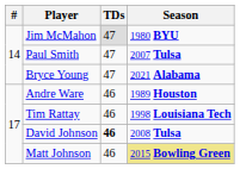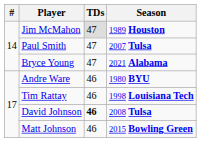 <table class="wikitable" style="font-size:90%; white-space: nowrap;">
 <tr>
 <th>#</th>
 <th>Player</th>
 <th>TDs</th>
 <th>Season</th>
 </tr>
 <tr>
 <td rowspan=3>14</td>
 <td><a href='#'>Jim McMahon</a></td>
 <td style="background: #DDDDDD;">47</td>
-<td><small><a href='#'>1980</a></small> <strong><a href='#'>BYU</a></strong></td>
+<td><small><a href='#'>1989</a></small> <strong><a href='#'>Houston</a></strong></td>
 </tr>
 <tr>
 <td><a href='#'>Paul Smith</a></td>
 <td>47</td>
 <td><small><a href='#'>2007</a></small> <strong><a href='#'>Tulsa</a></strong></td>
 </tr>
 <tr>
 <td><a href='#'>Bryce Young</a></td>
 <td>47</td>
 <td><small><a href='#'>2021</a></small> <strong><a href='#'>Alabama</a></strong></td>
 </tr>
 <tr>
 <td rowspan=4>17</td>
 <td><a href='#'>Andre Ware</a></td>
 <td>46</td>
-<td><small><a href='#'>1989</a></small> <strong><a href='#'>Houston</a></strong></td>
+<td><small><a href='#'>1980</a></small> <strong><a href='#'>BYU</a></strong></td>
 </tr>
 <tr>
 <td><a href='#'>Tim Rattay</a></td>
 <td>46</td>
 <td><small><a href='#'>1998</a></small> <strong><a href='#'>Louisiana Tech</a></strong></td>
 </tr>
 <tr>
 <td><a href='#'>David Johnson</a></td>
 <td><strong>46</strong></td>
 <td><small><a href='#'>2008</a></small> <strong><a href='#'>Tulsa</a></strong></td>
 </tr>
 <tr>
 <td><a href='#'>Matt Johnson</a></td>
 <td>46</td>
-<td style="background: khaki;"><small><a href='#'>2015</a></small> <strong><a href='#'>Bowling Green</a></strong></td>
+<td><small><a href='#'>2015</a></small> <strong><a href='#'>Bowling Green</a></strong></td>
 </tr>
 </table>
